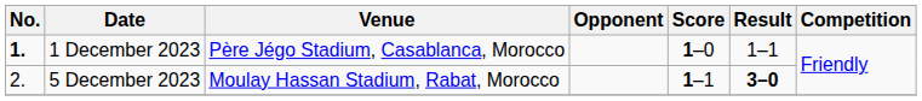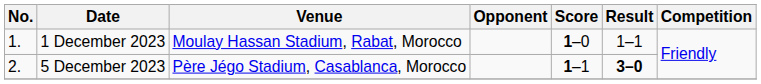 <table class="wikitable">
 <tr>
 <th>No.</th>
 <th>Date</th>
 <th>Venue</th>
 <th>Opponent</th>
 <th>Score</th>
 <th>Result</th>
 <th>Competition</th>
 </tr>
 <tr>
-<td><strong>1.</strong></td>
+<td>1.</td>
 <td>1 December 2023</td>
-<td><a href='#'>Père Jégo Stadium</a>, <a href='#'>Casablanca</a>, Morocco</td>
+<td><a href='#'>Moulay Hassan Stadium</a>, <a href='#'>Rabat</a>, Morocco</td>
 <td></td>
 <td align=center><strong>1</strong>–0</td>
 <td align=center>1–1</td>
 <td rowspan=2><a href='#'>Friendly</a></td>
 </tr>
 <tr>
 <td>2.</td>
 <td>5 December 2023</td>
-<td><a href='#'>Moulay Hassan Stadium</a>, <a href='#'>Rabat</a>, Morocco</td>
+<td><a href='#'>Père Jégo Stadium</a>, <a href='#'>Casablanca</a>, Morocco</td>
 <td></td>
 <td align=center><strong>1</strong>–1</td>
 <td align=center><strong>3–0</strong></td>
 </tr>
 <tr>
 </tr>
 </table>
